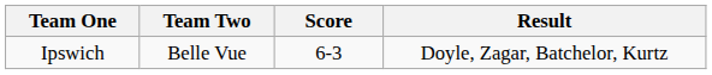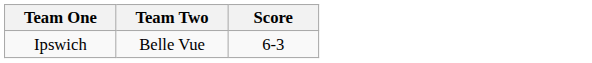 <table class="wikitable" style="text-align: center">
 <tr>
 <th width=100>Team One</th>
 <th width=100>Team Two</th>
 <th width=80>Score</th>
-<th width=250>Result</th>
 </tr>
 <tr>
 <td>Ipswich</td>
 <td>Belle Vue</td>
 <td>6-3</td>
-<td>Doyle, Zagar, Batchelor, Kurtz</td>
 </tr>
 </table>
